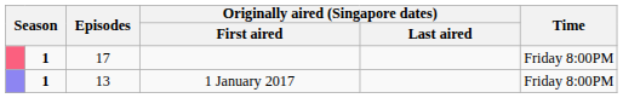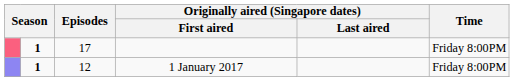 <table class="wikitable plainrowheaders" style="text-align:center;">
 <tr>
 <th style="padding:0 9px;" rowspan="2" colspan="2">Season</th>
 <th style="padding:0 9px;" rowspan="2">Episodes</th>
 <th style="padding:0 90px;" colspan="2">Originally aired (Singapore dates)</th>
 <th style="padding:0 9px;" rowspan="2">Time</th>
 </tr>
 <tr>
 <th>First aired</th>
 <th>Last aired</th>
 </tr>
 <tr>
 <td scope="row" style="background:#FB607F; color:#100;"></td>
 <td><strong>1</strong></td>
 <td>17</td>
 <td></td>
 <td></td>
 <td>Friday 8:00PM</td>
 </tr>
 <tr>
 <td scope="row" style="background:#8d85f2; color:#100;"></td>
 <td><strong>1</strong></td>
-<td>13</td>
+<td>12</td>
 <td>1 January 2017</td>
 <td></td>
 <td>Friday 8:00PM</td>
 </tr>
 </table>
